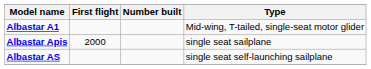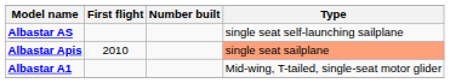 <table class="wikitable" align=center style="font-size:90%;">
 <tr>
 </tr>
 <tr style="background:#efefef;">
 <th>Model name</th>
 <th>First flight</th>
 <th>Number built</th>
 <th>Type</th>
 </tr>
 <tr>
+<td align=left><strong><a href='#'>Albastar AS</a></strong></td>
+<td align=center></td>
+<td align=center></td>
+<td align=left>single seat self-launching sailplane</td>
+</tr>
+<tr>
+<td align=left><strong><a href='#'>Albastar Apis</a></strong></td>
+<td align=center>2010</td>
+<td align=center></td>
+<td align=left style="background: lightsalmon;">single seat sailplane</td>
+</tr>
+<tr>
 <td align=left><strong><a href='#'>Albastar A1</a></strong></td>
 <td align=center></td>
 <td align=center></td>
 <td align=left>Mid-wing, T-tailed, single-seat motor glider</td>
 </tr>
 <tr>
-<td align=left><strong><a href='#'>Albastar Apis</a></strong></td>
-<td align=center>2000</td>
-<td align=center></td>
-<td align=left>single seat sailplane</td>
-</tr>
-<tr>
-<td align=left><strong><a href='#'>Albastar AS</a></strong></td>
-<td align=center></td>
-<td align=center></td>
-<td align=left>single seat self-launching sailplane</td>
-</tr>
-<tr>
 </tr>
 </table>
